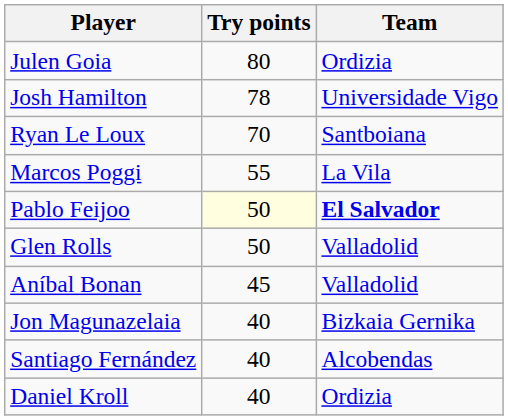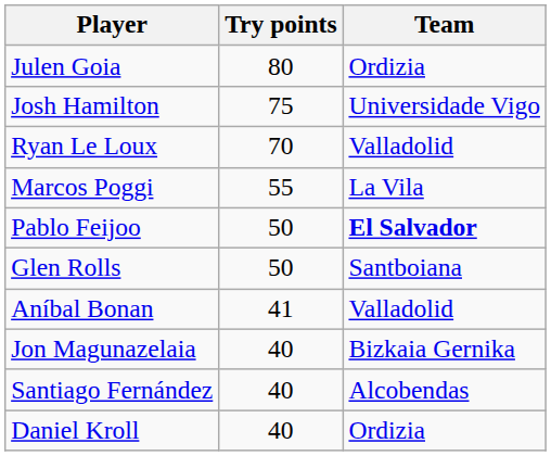 <table class="wikitable">
 <tr>
 <th>Player</th>
 <th>Try points</th>
 <th>Team</th>
 </tr>
 <tr>
 <td> <a href='#'>Julen Goia</a></td>
 <td style="text-align:center;">80</td>
 <td><a href='#'>Ordizia</a></td>
 </tr>
 <tr>
 <td> <a href='#'>Josh Hamilton</a></td>
-<td style="text-align:center;">78</td>
+<td style="text-align:center;">75</td>
 <td><a href='#'>Universidade Vigo</a></td>
 </tr>
 <tr>
 <td> <a href='#'>Ryan Le Loux</a></td>
 <td style="text-align:center;">70</td>
-<td><a href='#'>Santboiana</a></td>
+<td><a href='#'>Valladolid</a></td>
 </tr>
 <tr>
 <td> <a href='#'>Marcos Poggi</a></td>
 <td style="text-align:center;">55</td>
 <td><a href='#'>La Vila</a></td>
 </tr>
 <tr>
 <td> <a href='#'>Pablo Feijoo</a></td>
-<td style="background: lightyellow; text-align:center;">50</td>
+<td style="text-align:center;">50</td>
 <td><strong><a href='#'>El Salvador</a></strong></td>
 </tr>
 <tr>
 <td> <a href='#'>Glen Rolls</a></td>
 <td style="text-align:center;">50</td>
-<td><a href='#'>Valladolid</a></td>
+<td><a href='#'>Santboiana</a></td>
 </tr>
 <tr>
 <td> <a href='#'>Aníbal Bonan</a></td>
-<td style="text-align:center;">45</td>
+<td style="text-align:center;">41</td>
 <td><a href='#'>Valladolid</a></td>
 </tr>
 <tr>
 <td> <a href='#'>Jon Magunazelaia</a></td>
 <td style="text-align:center;">40</td>
 <td><a href='#'>Bizkaia Gernika</a></td>
 </tr>
 <tr>
 <td> <a href='#'>Santiago Fernández</a></td>
 <td style="text-align:center;">40</td>
 <td><a href='#'>Alcobendas</a></td>
 </tr>
 <tr>
 <td> <a href='#'>Daniel Kroll</a></td>
 <td style="text-align:center;">40</td>
 <td><a href='#'>Ordizia</a></td>
 </tr>
 </table>
